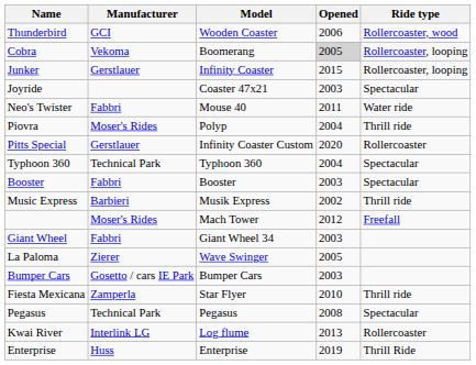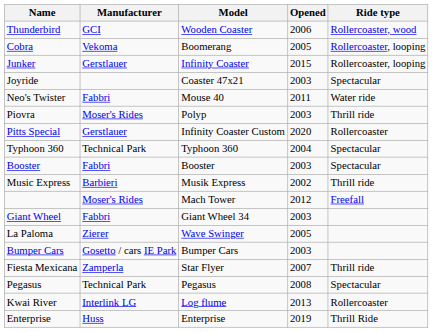 <table class= "wikitable sortable">
 <tr>
 <th>Name</th>
 <th>Manufacturer</th>
 <th>Model</th>
 <th>Opened</th>
 <th>Ride type</th>
 </tr>
 <tr>
 <td><a href='#'>Thunderbird</a></td>
 <td><a href='#'>GCI</a></td>
 <td><a href='#'>Wooden Coaster</a></td>
 <td>2006</td>
 <td><a href='#'>Rollercoaster, wood</a></td>
 </tr>
 <tr>
 <td><a href='#'>Cobra</a></td>
 <td><a href='#'>Vekoma</a></td>
 <td>Boomerang</td>
-<td style="background: lightgrey;">2005</td>
+<td>2005</td>
 <td><a href='#'>Rollercoaster</a>, looping</td>
 </tr>
 <tr>
 <td><a href='#'>Junker</a></td>
 <td><a href='#'>Gerstlauer</a></td>
 <td><a href='#'>Infinity Coaster</a></td>
 <td>2015</td>
 <td>Rollercoaster, looping</td>
 </tr>
 <tr>
 <td>Joyride</td>
 <td></td>
 <td>Coaster 47x21</td>
 <td>2003</td>
 <td>Spectacular</td>
 </tr>
 <tr>
 <td>Neo's Twister</td>
 <td><a href='#'>Fabbri</a></td>
 <td>Mouse 40</td>
 <td>2011</td>
 <td>Water ride</td>
 </tr>
 <tr>
 <td>Piovra</td>
 <td><a href='#'>Moser's Rides</a></td>
 <td>Polyp</td>
-<td>2004</td>
+<td>2003</td>
 <td>Thrill ride</td>
 </tr>
 <tr>
 <td><a href='#'>Pitts Special</a></td>
 <td><a href='#'>Gerstlauer</a></td>
 <td>Infinity Coaster Custom</td>
 <td>2020</td>
 <td>Rollercoaster</td>
 </tr>
 <tr>
 <td>Typhoon 360</td>
 <td>Technical Park</td>
 <td>Typhoon 360</td>
 <td>2004</td>
 <td>Spectacular</td>
 </tr>
 <tr>
 <td><a href='#'>Booster</a></td>
 <td><a href='#'>Fabbri</a></td>
 <td>Booster</td>
 <td>2003</td>
 <td>Spectacular</td>
 </tr>
 <tr>
 <td>Music Express</td>
 <td><a href='#'>Barbieri</a></td>
 <td>Musik Express</td>
 <td>2002</td>
 <td>Thrill ride</td>
 </tr>
 <tr>
 <td></td>
 <td><a href='#'>Moser's Rides</a></td>
 <td>Mach Tower</td>
 <td>2012</td>
 <td><a href='#'>Freefall</a></td>
 </tr>
 <tr>
 <td><a href='#'>Giant Wheel</a></td>
 <td><a href='#'>Fabbri</a></td>
 <td>Giant Wheel 34</td>
 <td>2003</td>
 <td></td>
 </tr>
 <tr>
 <td>La Paloma</td>
 <td><a href='#'>Zierer</a></td>
 <td><a href='#'>Wave Swinger</a></td>
 <td>2005</td>
 <td></td>
 </tr>
 <tr>
 <td><a href='#'>Bumper Cars</a></td>
 <td><a href='#'>Gosetto</a> / cars <a href='#'>IE Park</a></td>
 <td>Bumper Cars</td>
 <td>2003</td>
 <td></td>
 </tr>
 <tr>
 <td>Fiesta Mexicana</td>
 <td><a href='#'>Zamperla</a></td>
 <td>Star Flyer</td>
-<td>2010</td>
+<td>2007</td>
 <td>Thrill ride</td>
 </tr>
 <tr>
 <td>Pegasus</td>
 <td>Technical Park</td>
 <td>Pegasus</td>
 <td>2008</td>
 <td>Spectacular</td>
 </tr>
 <tr>
 <td>Kwai River</td>
 <td><a href='#'>Interlink LG</a></td>
 <td><a href='#'>Log flume</a></td>
 <td>2013</td>
 <td>Rollercoaster</td>
 </tr>
 <tr>
 <td>Enterprise</td>
 <td><a href='#'>Huss</a></td>
 <td>Enterprise</td>
 <td>2019</td>
 <td>Thrill Ride</td>
 </tr>
 </table>
